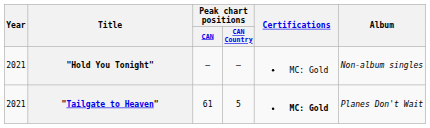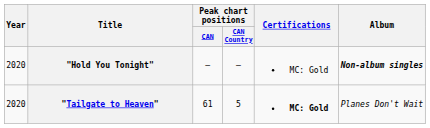 <table class="wikitable plainrowheaders" style="text-align:center;">
 <tr>
 <th rowspan="2">Year</th>
 <th rowspan="2" style="width:20em;">Title</th>
 <th colspan="2">Peak chart positions</th>
 <th rowspan="2" style="width:10em;"><a href='#'>Certifications</a></th>
 <th rowspan="2">Album</th>
 </tr>
 <tr style="font-size:smaller;">
 <th style="width:4em;"><a href='#'>CAN</a><br></th>
 <th style="width:4em;"><a href='#'>CAN Country</a><br></th>
 </tr>
 <tr>
-<td>2021</td>
+<td>2020</td>
 <th scope="row">"Hold You Tonight"<br></th>
 <td>—</td>
 <td>—</td>
 <td><br><ul><li>MC: Gold</li></ul></td>
-<td><em>Non-album singles</em></td>
+<td><strong><em>Non-album singles</em></strong></td>
 </tr>
 <tr>
-<td>2021</td>
+<td>2020</td>
 <th scope="row">"<a href='#'>Tailgate to Heaven</a>"<br></th>
 <td>61</td>
 <td>5</td>
 <td><strong><br><ul><li>MC: Gold</li></ul></strong></td>
 <td><em>Planes Don't Wait</em></td>
 </tr>
 </table>
